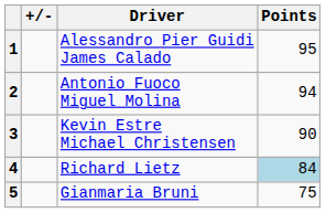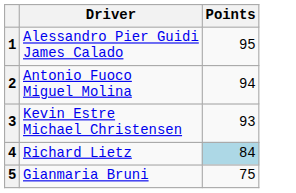 <table class="wikitable" style="font-size:95%;">
 <tr>
 <th scope="col"></th>
-<th scope="col">+/-</th>
 <th scope="col">Driver</th>
 <th scope="col">Points</th>
 </tr>
 <tr>
 <th align="center">1</th>
-<td align="left"></td>
 <td> <a href='#'>Alessandro Pier Guidi</a><br> <a href='#'>James Calado</a></td>
 <td align="right">95</td>
 </tr>
 <tr>
 <th align="center">2</th>
-<td align="left"></td>
 <td> <a href='#'>Antonio Fuoco</a><br> <a href='#'>Miguel Molina</a></td>
 <td align="right">94</td>
 </tr>
 <tr>
 <th align="center">3</th>
-<td align="left"></td>
 <td> <a href='#'>Kevin Estre</a><br> <a href='#'>Michael Christensen</a></td>
-<td align="right">90</td>
+<td align="right">93</td>
 </tr>
 <tr>
 <th align="center">4</th>
-<td align="left"></td>
 <td> <a href='#'>Richard Lietz</a></td>
 <td align="right" style="background: lightblue;">84</td>
 </tr>
 <tr>
 <th align="center">5</th>
-<td align="left"></td>
 <td> <a href='#'>Gianmaria Bruni</a></td>
 <td align="right">75</td>
 </tr>
 </table>
